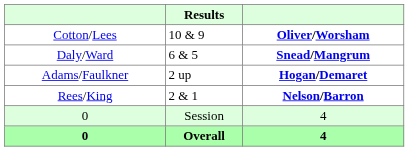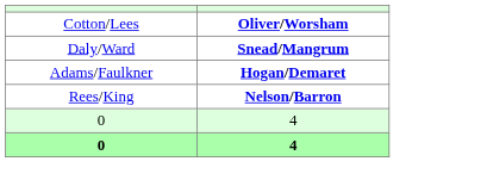 <table border="1" cellpadding="3" style="border-collapse:collapse; text-align:center;">
 <tr style="background:#dfd;">
 <th style="width:12em;"></th>
-<th style="width:5.5em;">Results</th>
 <th style="width:12em;"></th>
 </tr>
 <tr>
 <td><a href='#'>Cotton</a>/<a href='#'>Lees</a></td>
-<td align=left> 10 & 9</td>
 <td><strong><a href='#'>Oliver</a>/<a href='#'>Worsham</a></strong></td>
 </tr>
 <tr>
 <td><a href='#'>Daly</a>/<a href='#'>Ward</a></td>
-<td align=left> 6 & 5</td>
 <td><strong><a href='#'>Snead</a>/<a href='#'>Mangrum</a></strong></td>
 </tr>
 <tr>
 <td><a href='#'>Adams</a>/<a href='#'>Faulkner</a></td>
-<td align=left> 2 up</td>
 <td><strong><a href='#'>Hogan</a>/<a href='#'>Demaret</a></strong></td>
 </tr>
 <tr>
 <td><a href='#'>Rees</a>/<a href='#'>King</a></td>
-<td align=left> 2 & 1</td>
 <td><strong><a href='#'>Nelson</a>/<a href='#'>Barron</a></strong></td>
 </tr>
 <tr style="background:#dfd;">
 <td>0</td>
-<td>Session</td>
 <td>4</td>
 </tr>
 <tr style="background:#afa;">
 <th>0</th>
-<th>Overall</th>
 <th>4</th>
 </tr>
 </table>
